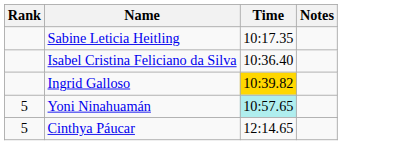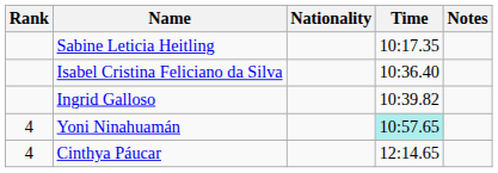 <table class="wikitable sortable" style="text-align:center">
 <tr>
 <th>Rank</th>
 <th>Name</th>
+<th>Nationality</th>
 <th>Time</th>
 <th>Notes</th>
 </tr>
 <tr>
 <td align=center></td>
 <td align=left><a href='#'>Sabine Leticia Heitling</a></td>
+<td align=left></td>
 <td>10:17.35</td>
 <td></td>
 </tr>
 <tr>
 <td align=center></td>
 <td align=left><a href='#'>Isabel Cristina Feliciano da Silva</a></td>
+<td align=left></td>
 <td>10:36.40</td>
 <td></td>
 </tr>
 <tr>
 <td align=center></td>
 <td align=left><a href='#'>Ingrid Galloso</a></td>
-<td style="background: gold;">10:39.82</td>
+<td align=left></td>
+<td>10:39.82</td>
 <td></td>
 </tr>
 <tr>
-<td align=center>5</td>
+<td align=center>4</td>
 <td align=left><a href='#'>Yoni Ninahuamán</a></td>
+<td align=left></td>
 <td style="background: paleturquoise;">10:57.65</td>
 <td></td>
 </tr>
 <tr>
-<td align=center>5</td>
+<td align=center>4</td>
 <td align=left><a href='#'>Cinthya Páucar</a></td>
+<td align=left></td>
 <td>12:14.65</td>
 <td></td>
 </tr>
 </table>
